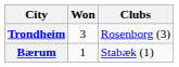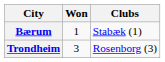 <table class="wikitable sortable plainrowheaders">
 <tr>
 <th scope="col">City</th>
 <th scope="col">Won</th>
 <th scope="col" class="unsortable">Clubs</th>
 </tr>
 <tr>
+<th scope="row"><a href='#'>Bærum</a></th>
+<td align="center">1</td>
+<td><a href='#'>Stabæk</a> (1)</td>
+</tr>
+<tr>
 <th scope="row"><a href='#'>Trondheim</a></th>
 <td align="center">3</td>
 <td><a href='#'>Rosenborg</a> (3)</td>
 </tr>
-<tr>
-<th scope="row"><a href='#'>Bærum</a></th>
-<td align="center">1</td>
-<td><a href='#'>Stabæk</a> (1)</td>
-</tr>
 </table>
